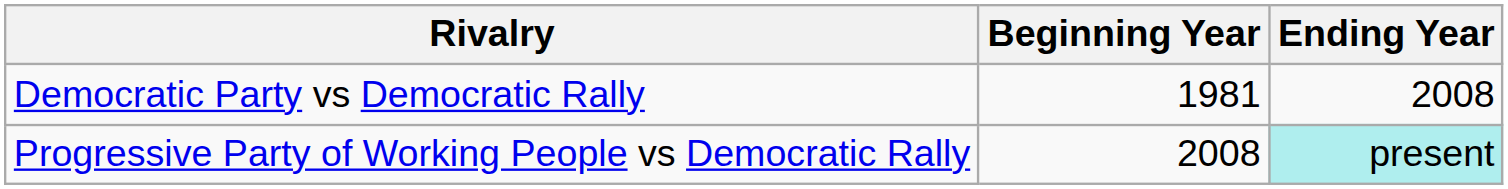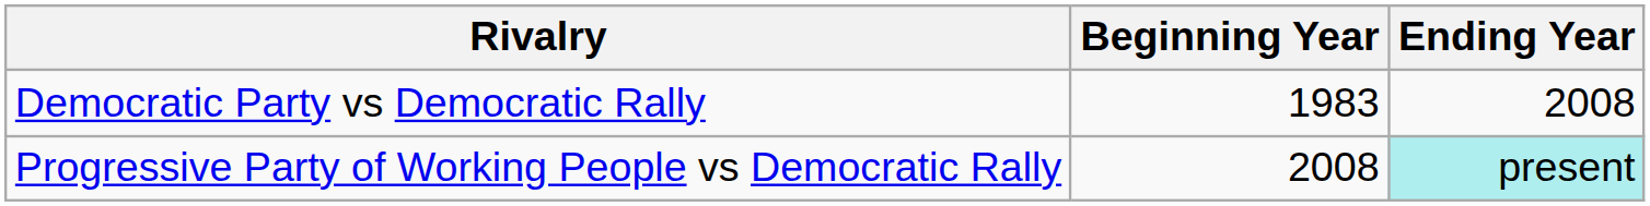 <table class="wikitable sortable">
 <tr>
 <th>Rivalry</th>
 <th>Beginning Year</th>
 <th>Ending Year</th>
 </tr>
 <tr>
 <td><a href='#'>Democratic Party</a> vs <a href='#'>Democratic Rally</a></td>
-<td style="text-align:right;">1981</td>
+<td style="text-align:right;">1983</td>
 <td style="text-align:right;">2008</td>
 </tr>
 <tr>
 <td><a href='#'>Progressive Party of Working People</a> vs <a href='#'>Democratic Rally</a></td>
 <td style="text-align:right;">2008</td>
 <td style="background: paleturquoise; text-align:right;">present</td>
 </tr>
 </table>
